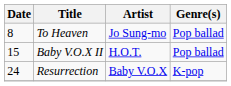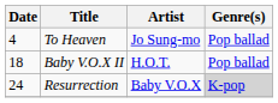 <table class="wikitable" style="text-align: left;">
 <tr>
 <th>Date</th>
 <th>Title</th>
 <th>Artist</th>
 <th>Genre(s)</th>
 </tr>
 <tr>
-<td>8</td>
+<td>4</td>
 <td><em>To Heaven</em></td>
 <td><a href='#'>Jo Sung-mo</a></td>
 <td><a href='#'>Pop ballad</a></td>
 </tr>
 <tr>
-<td>15</td>
+<td>18</td>
 <td><em>Baby V.O.X II</em></td>
 <td><a href='#'>H.O.T.</a></td>
 <td><a href='#'>Pop ballad</a></td>
 </tr>
 <tr>
 <td>24</td>
 <td><em>Resurrection</em></td>
 <td><a href='#'>Baby V.O.X</a></td>
-<td><a href='#'>K-pop</a></td>
+<td style="background: lightgrey;"><a href='#'>K-pop</a></td>
 </tr>
 <tr>
 </tr>
 </table>
